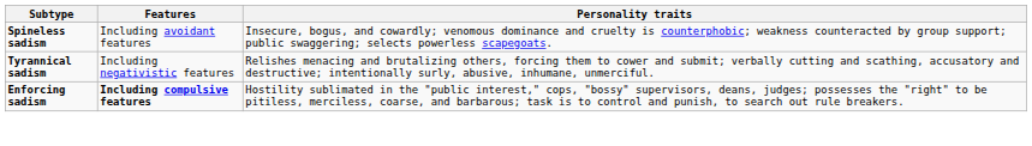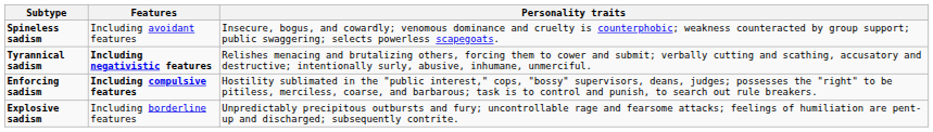 <table class="wikitable">
 <tr>
 <th>Subtype</th>
 <th>Features</th>
 <th>Personality traits</th>
 </tr>
 <tr>
 <td><strong>Spineless sadism</strong></td>
 <td>Including <a href='#'>avoidant</a> features</td>
 <td>Insecure, bogus, and cowardly; venomous dominance and cruelty is <a href='#'>counterphobic</a>; weakness counteracted by group support; public swaggering; selects powerless <a href='#'>scapegoats</a>.</td>
 </tr>
 <tr>
 <td><strong>Tyrannical sadism</strong></td>
-<td>Including <a href='#'>negativistic</a> features</td>
+<td><strong>Including <a href='#'>negativistic</a> features</strong></td>
 <td>Relishes menacing and brutalizing others, forcing them to cower and submit; verbally cutting and scathing, accusatory and destructive; intentionally surly, abusive, inhumane, unmerciful.</td>
 </tr>
 <tr>
 <td><strong>Enforcing sadism</strong></td>
 <td><strong>Including <a href='#'>compulsive</a> features</strong></td>
 <td>Hostility sublimated in the "public interest," cops, "bossy" supervisors, deans, judges; possesses the "right" to be pitiless, merciless, coarse, and barbarous; task is to control and punish, to search out rule breakers.</td>
 </tr>
+<tr>
+<td><strong>Explosive sadism</strong></td>
+<td>Including <a href='#'>borderline</a> features</td>
+<td>Unpredictably precipitous outbursts and fury; uncontrollable rage and fearsome attacks; feelings of humiliation are pent-up and discharged; subsequently contrite.</td>
+</tr>
 </table>
